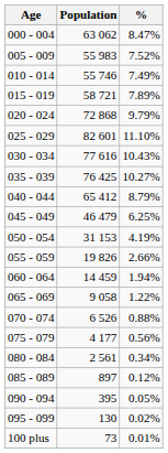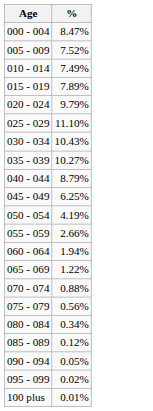 <table class="wikitable" style="font-size: 95%; text-align: right">
 <tr>
 <th>Age</th>
-<th>Population</th>
 <th>%</th>
 </tr>
 <tr>
 <td align=left>000 - 004</td>
-<td>63 062</td>
 <td>8.47%</td>
 </tr>
 <tr>
 <td align=left>005 - 009</td>
-<td>55 983</td>
 <td>7.52%</td>
 </tr>
 <tr>
 <td align=left>010 - 014</td>
-<td>55 746</td>
 <td>7.49%</td>
 </tr>
 <tr>
 <td align=left>015 - 019</td>
-<td>58 721</td>
 <td>7.89%</td>
 </tr>
 <tr>
 <td align=left>020 - 024</td>
-<td>72 868</td>
 <td>9.79%</td>
 </tr>
 <tr>
 <td align=left>025 - 029</td>
-<td>82 601</td>
 <td>11.10%</td>
 </tr>
 <tr>
 <td align=left>030 - 034</td>
-<td>77 616</td>
 <td>10.43%</td>
 </tr>
 <tr>
 <td align=left>035 - 039</td>
-<td>76 425</td>
 <td>10.27%</td>
 </tr>
 <tr>
 <td align=left>040 - 044</td>
-<td>65 412</td>
 <td>8.79%</td>
 </tr>
 <tr>
 <td align=left>045 - 049</td>
-<td>46 479</td>
 <td>6.25%</td>
 </tr>
 <tr>
 <td align=left>050 - 054</td>
-<td>31 153</td>
 <td>4.19%</td>
 </tr>
 <tr>
 <td align=left>055 - 059</td>
-<td>19 826</td>
 <td>2.66%</td>
 </tr>
 <tr>
 <td align=left>060 - 064</td>
-<td>14 459</td>
 <td>1.94%</td>
 </tr>
 <tr>
 <td align=left>065 - 069</td>
-<td>9 058</td>
 <td>1.22%</td>
 </tr>
 <tr>
 <td align=left>070 - 074</td>
-<td>6 526</td>
 <td>0.88%</td>
 </tr>
 <tr>
 <td align=left>075 - 079</td>
-<td>4 177</td>
 <td>0.56%</td>
 </tr>
 <tr>
 <td align=left>080 - 084</td>
-<td>2 561</td>
 <td>0.34%</td>
 </tr>
 <tr>
 <td align=left>085 - 089</td>
-<td>897</td>
 <td>0.12%</td>
 </tr>
 <tr>
 <td align=left>090 - 094</td>
-<td>395</td>
 <td>0.05%</td>
 </tr>
 <tr>
 <td align=left>095 - 099</td>
-<td>130</td>
 <td>0.02%</td>
 </tr>
 <tr>
 <td align=left>100 plus</td>
-<td>73</td>
 <td>0.01%</td>
 </tr>
 </table>
